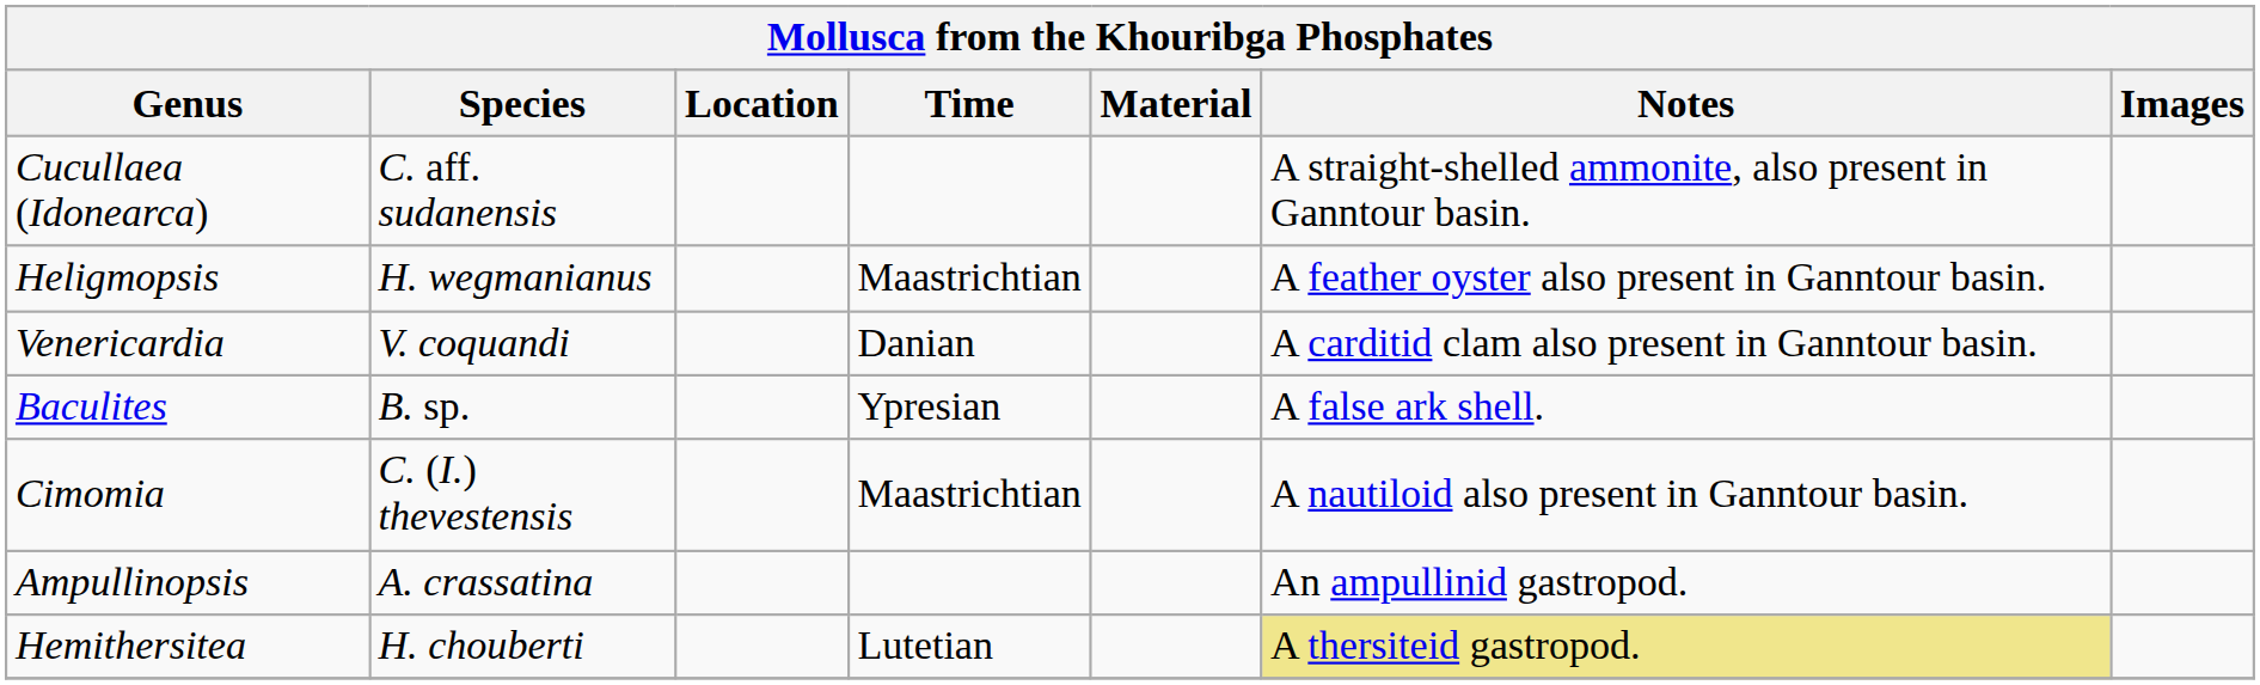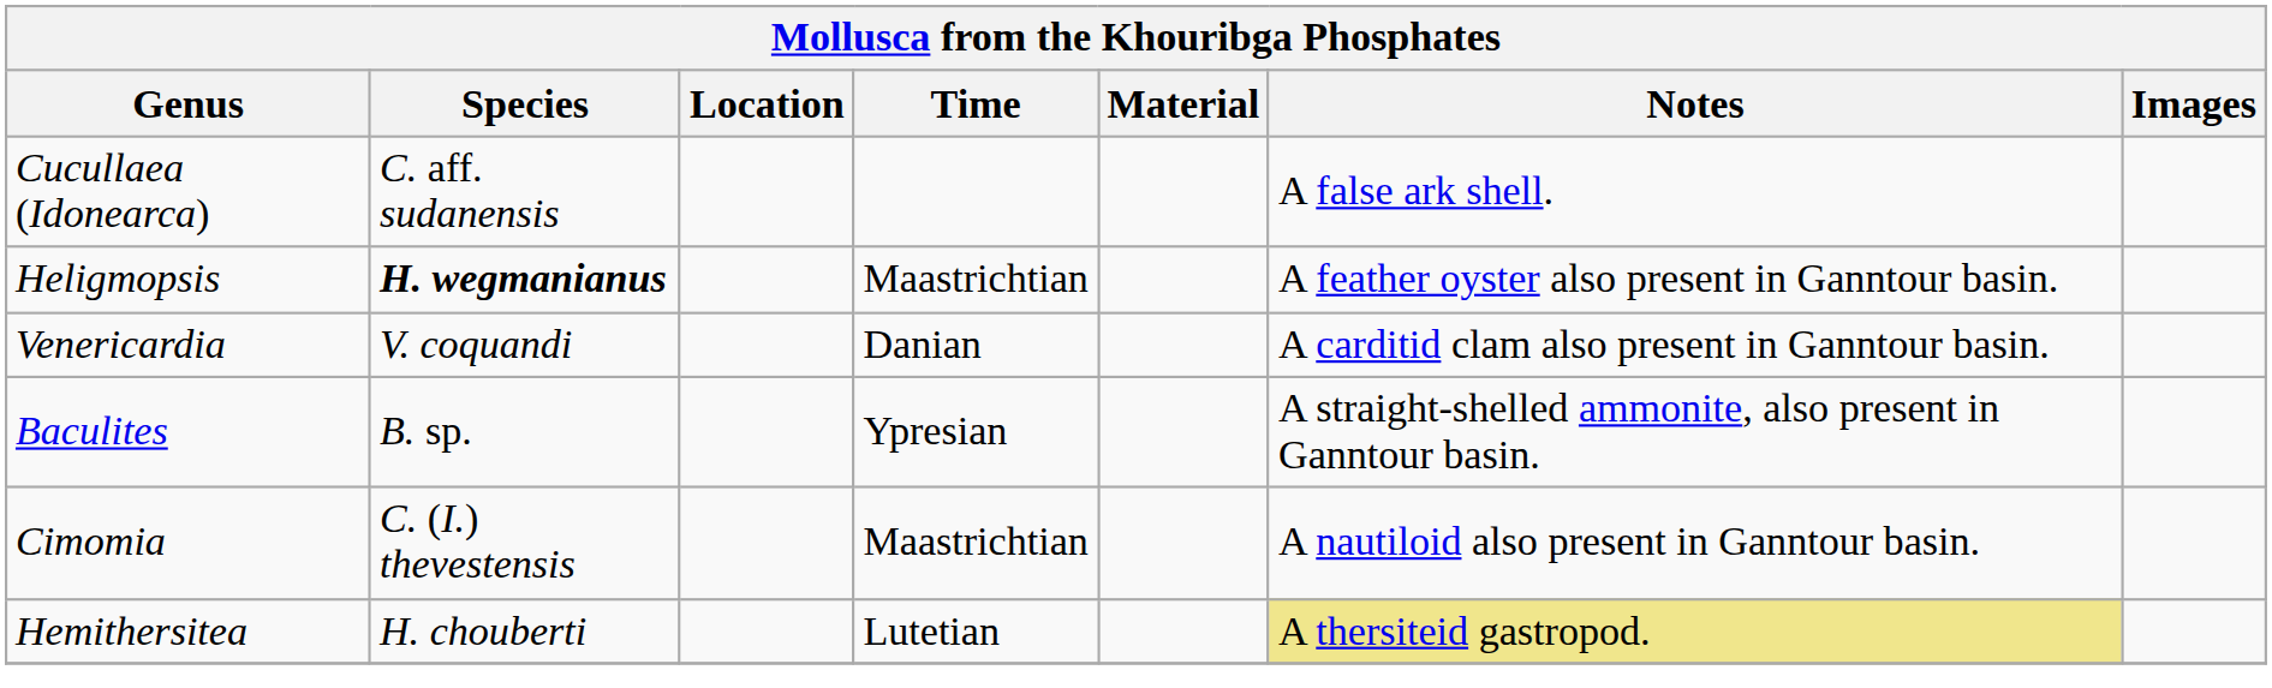 <table class="wikitable"  style="margin:auto; width:100%;">
 <tr>
 <th colspan="7" align="center"><strong><a href='#'>Mollusca</a> from the Khouribga Phosphates</strong></th>
 </tr>
 <tr>
 <th>Genus</th>
 <th>Species</th>
 <th>Location</th>
 <th>Time</th>
 <th>Material</th>
 <th>Notes</th>
 <th>Images</th>
 </tr>
 <tr>
 <td><em>Cucullaea</em> (<em>Idonearca</em>)</td>
 <td><em>C.</em> aff. <em>sudanensis</em></td>
 <td></td>
 <td></td>
 <td></td>
-<td>A straight-shelled <a href='#'>ammonite</a>, also present in Ganntour basin.</td>
+<td>A <a href='#'>false ark shell</a>.</td>
 <td></td>
 </tr>
 <tr>
 <td><em>Heligmopsis</em></td>
-<td><em>H. wegmanianus</em></td>
+<td><strong><em>H. wegmanianus</em></strong></td>
 <td></td>
 <td>Maastrichtian</td>
 <td></td>
 <td>A <a href='#'>feather oyster</a> also present in Ganntour basin.</td>
 <td></td>
 </tr>
 <tr>
 <td><em>Venericardia</em></td>
 <td><em>V. coquandi</em></td>
 <td></td>
 <td>Danian</td>
 <td></td>
 <td>A <a href='#'>carditid</a> clam also present in Ganntour basin.</td>
 <td></td>
 </tr>
 <tr>
 <td><em><a href='#'>Baculites</a></em></td>
 <td><em>B.</em> sp.</td>
 <td></td>
 <td>Ypresian</td>
 <td></td>
-<td>A <a href='#'>false ark shell</a>.</td>
+<td>A straight-shelled <a href='#'>ammonite</a>, also present in Ganntour basin.</td>
 <td></td>
 </tr>
 <tr>
 <td><em>Cimomia</em></td>
 <td><em>C.</em> (<em>I.</em>) <em>thevestensis</em></td>
 <td></td>
 <td>Maastrichtian</td>
 <td></td>
 <td>A <a href='#'>nautiloid</a> also present in Ganntour basin.</td>
-<td></td>
-</tr>
-<tr>
-<td><em>Ampullinopsis</em></td>
-<td><em>A. crassatina</em></td>
-<td></td>
-<td></td>
-<td></td>
-<td>An <a href='#'>ampullinid</a> gastropod.</td>
 <td></td>
 </tr>
 <tr>
 <td><em>Hemithersitea</em></td>
 <td><em>H. chouberti</em></td>
 <td></td>
 <td>Lutetian</td>
 <td></td>
 <td style="background: khaki;">A <a href='#'>thersiteid</a> gastropod.</td>
 <td></td>
 </tr>
 <tr>
 </tr>
 </table>
